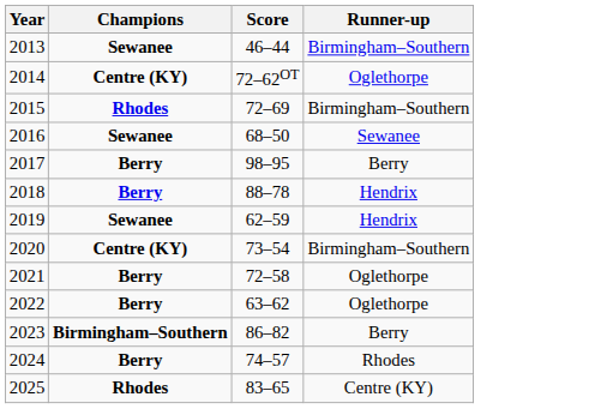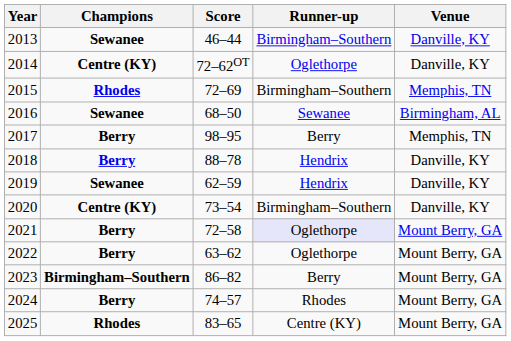 <table class="wikitable sortable">
 <tr>
 <th>Year</th>
 <th>Champions</th>
 <th>Score</th>
 <th>Runner-up</th>
+<th>Venue</th>
 </tr>
 <tr align=center>
 <td>2013</td>
 <td><strong>Sewanee</strong></td>
 <td>46–44</td>
 <td><a href='#'>Birmingham–Southern</a></td>
+<td><a href='#'>Danville, KY</a></td>
 </tr>
 <tr align=center>
 <td>2014</td>
 <td><strong>Centre (KY)</strong></td>
 <td>72–62<sup>OT</sup></td>
 <td><a href='#'>Oglethorpe</a></td>
+<td>Danville, KY</td>
 </tr>
 <tr align=center>
 <td>2015</td>
 <td><strong><a href='#'>Rhodes</a></strong></td>
 <td>72–69</td>
 <td>Birmingham–Southern</td>
+<td><a href='#'>Memphis, TN</a></td>
 </tr>
 <tr align=center>
 <td>2016</td>
 <td><strong>Sewanee</strong></td>
 <td>68–50</td>
 <td><a href='#'>Sewanee</a></td>
+<td><a href='#'>Birmingham, AL</a></td>
 </tr>
 <tr align=center>
 <td>2017</td>
 <td><strong>Berry</strong></td>
 <td>98–95</td>
 <td>Berry</td>
+<td>Memphis, TN</td>
 </tr>
 <tr align=center>
 <td>2018</td>
 <td><strong><a href='#'>Berry</a></strong></td>
 <td>88–78</td>
 <td><a href='#'>Hendrix</a></td>
+<td>Danville, KY</td>
 </tr>
 <tr align=center>
 <td>2019</td>
 <td><strong>Sewanee</strong></td>
 <td>62–59</td>
 <td><a href='#'>Hendrix</a></td>
+<td>Danville, KY</td>
 </tr>
 <tr align=center>
 <td>2020</td>
 <td><strong>Centre (KY)</strong></td>
 <td>73–54</td>
 <td>Birmingham–Southern</td>
+<td>Danville, KY</td>
 </tr>
 <tr align=center>
 <td>2021</td>
 <td><strong>Berry</strong></td>
 <td>72–58</td>
-<td>Oglethorpe</td>
+<td style="background: lavender;">Oglethorpe</td>
+<td><a href='#'>Mount Berry, GA</a></td>
 </tr>
 <tr align=center>
 <td>2022</td>
 <td><strong>Berry</strong></td>
 <td>63–62</td>
 <td>Oglethorpe</td>
+<td>Mount Berry, GA</td>
 </tr>
 <tr align=center>
 <td>2023</td>
 <td><strong>Birmingham–Southern</strong></td>
 <td>86–82</td>
 <td>Berry</td>
+<td>Mount Berry, GA</td>
 </tr>
 <tr align=center>
 <td>2024</td>
 <td><strong>Berry</strong></td>
 <td>74–57</td>
 <td>Rhodes</td>
+<td>Mount Berry, GA</td>
 </tr>
 <tr align=center>
 <td>2025</td>
 <td><strong>Rhodes</strong></td>
 <td>83–65</td>
 <td>Centre (KY)</td>
+<td>Mount Berry, GA</td>
 </tr>
 </table>
